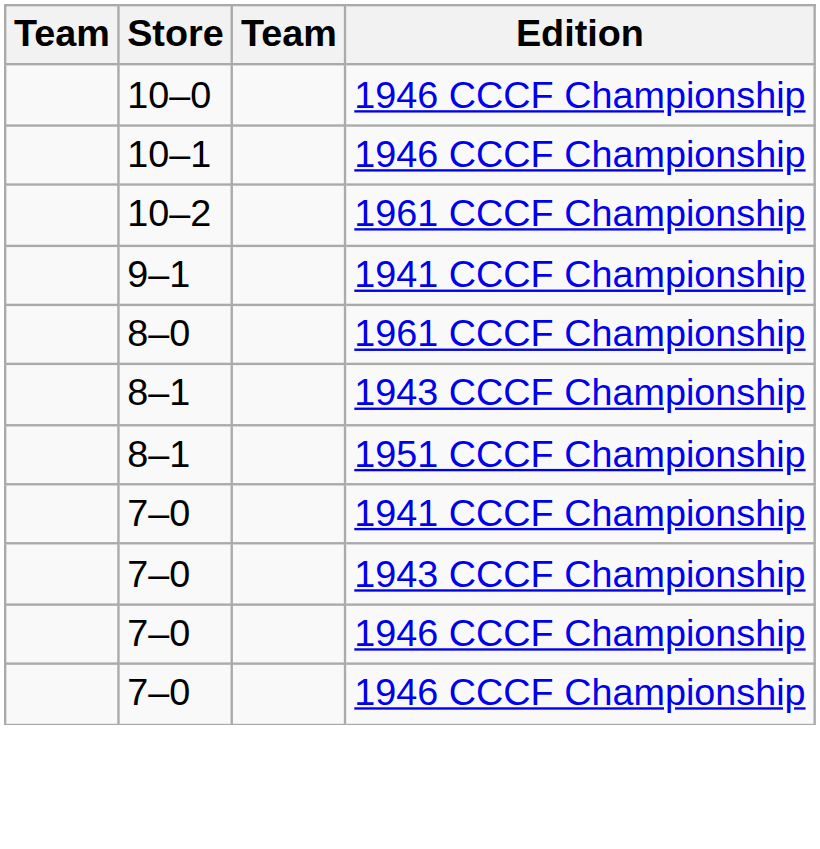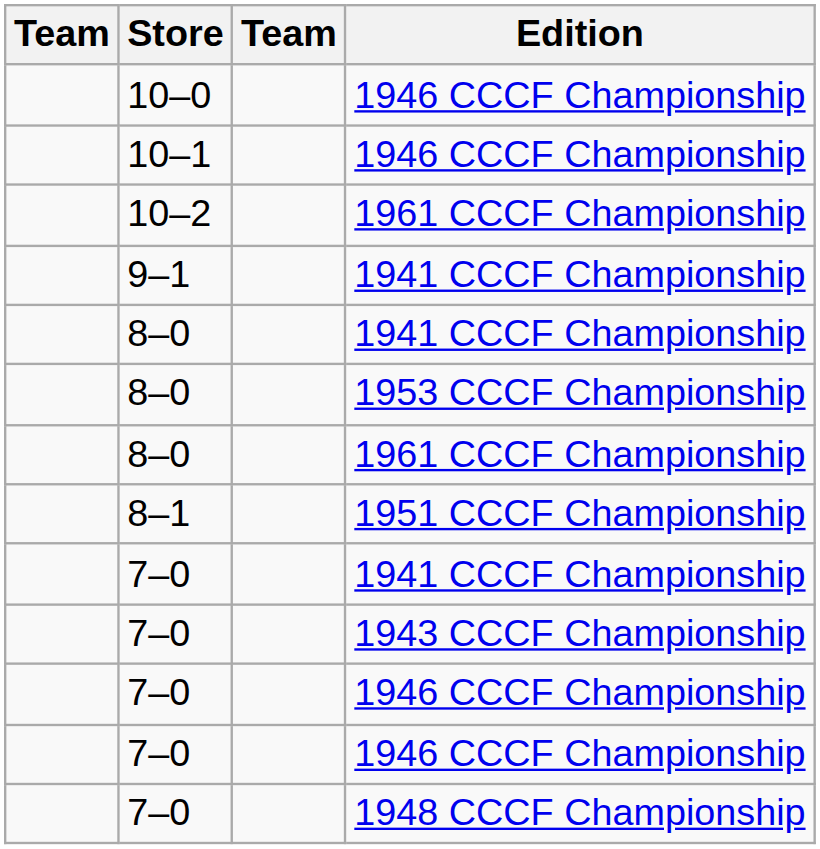 <table class="wikitable sortable">
 <tr>
 <th>Team</th>
 <th>Store</th>
 <th>Team</th>
 <th>Edition</th>
 </tr>
 <tr>
 <td></td>
 <td>10–0</td>
 <td></td>
 <td> <a href='#'>1946 CCCF Championship</a></td>
 </tr>
 <tr>
 <td></td>
 <td>10–1</td>
 <td></td>
 <td> <a href='#'>1946 CCCF Championship</a></td>
 </tr>
 <tr>
 <td></td>
 <td>10–2</td>
 <td></td>
 <td> <a href='#'>1961 CCCF Championship</a></td>
 </tr>
 <tr>
 <td></td>
 <td>9–1</td>
 <td></td>
 <td> <a href='#'>1941 CCCF Championship</a></td>
 </tr>
 <tr>
 <td></td>
 <td>8–0</td>
 <td></td>
-<td> <a href='#'>1961 CCCF Championship</a></td>
+<td> <a href='#'>1941 CCCF Championship</a></td>
 </tr>
 <tr>
 <td></td>
-<td>8–1</td>
+<td>8–0</td>
 <td></td>
-<td> <a href='#'>1943 CCCF Championship</a></td>
+<td> <a href='#'>1953 CCCF Championship</a></td>
+</tr>
+<tr>
+<td></td>
+<td>8–0</td>
+<td></td>
+<td> <a href='#'>1961 CCCF Championship</a></td>
 </tr>
 <tr>
 <td></td>
 <td>8–1</td>
 <td></td>
 <td> <a href='#'>1951 CCCF Championship</a></td>
 </tr>
 <tr>
 <td></td>
 <td>7–0</td>
 <td></td>
 <td> <a href='#'>1941 CCCF Championship</a></td>
 </tr>
 <tr>
 <td></td>
 <td>7–0</td>
 <td></td>
 <td> <a href='#'>1943 CCCF Championship</a></td>
 </tr>
 <tr>
 <td></td>
 <td>7–0</td>
 <td></td>
 <td> <a href='#'>1946 CCCF Championship</a></td>
 </tr>
 <tr>
 <td></td>
 <td>7–0</td>
 <td></td>
 <td> <a href='#'>1946 CCCF Championship</a></td>
 </tr>
+<tr>
+<td></td>
+<td>7–0</td>
+<td></td>
+<td> <a href='#'>1948 CCCF Championship</a></td>
+</tr>
 </table>
